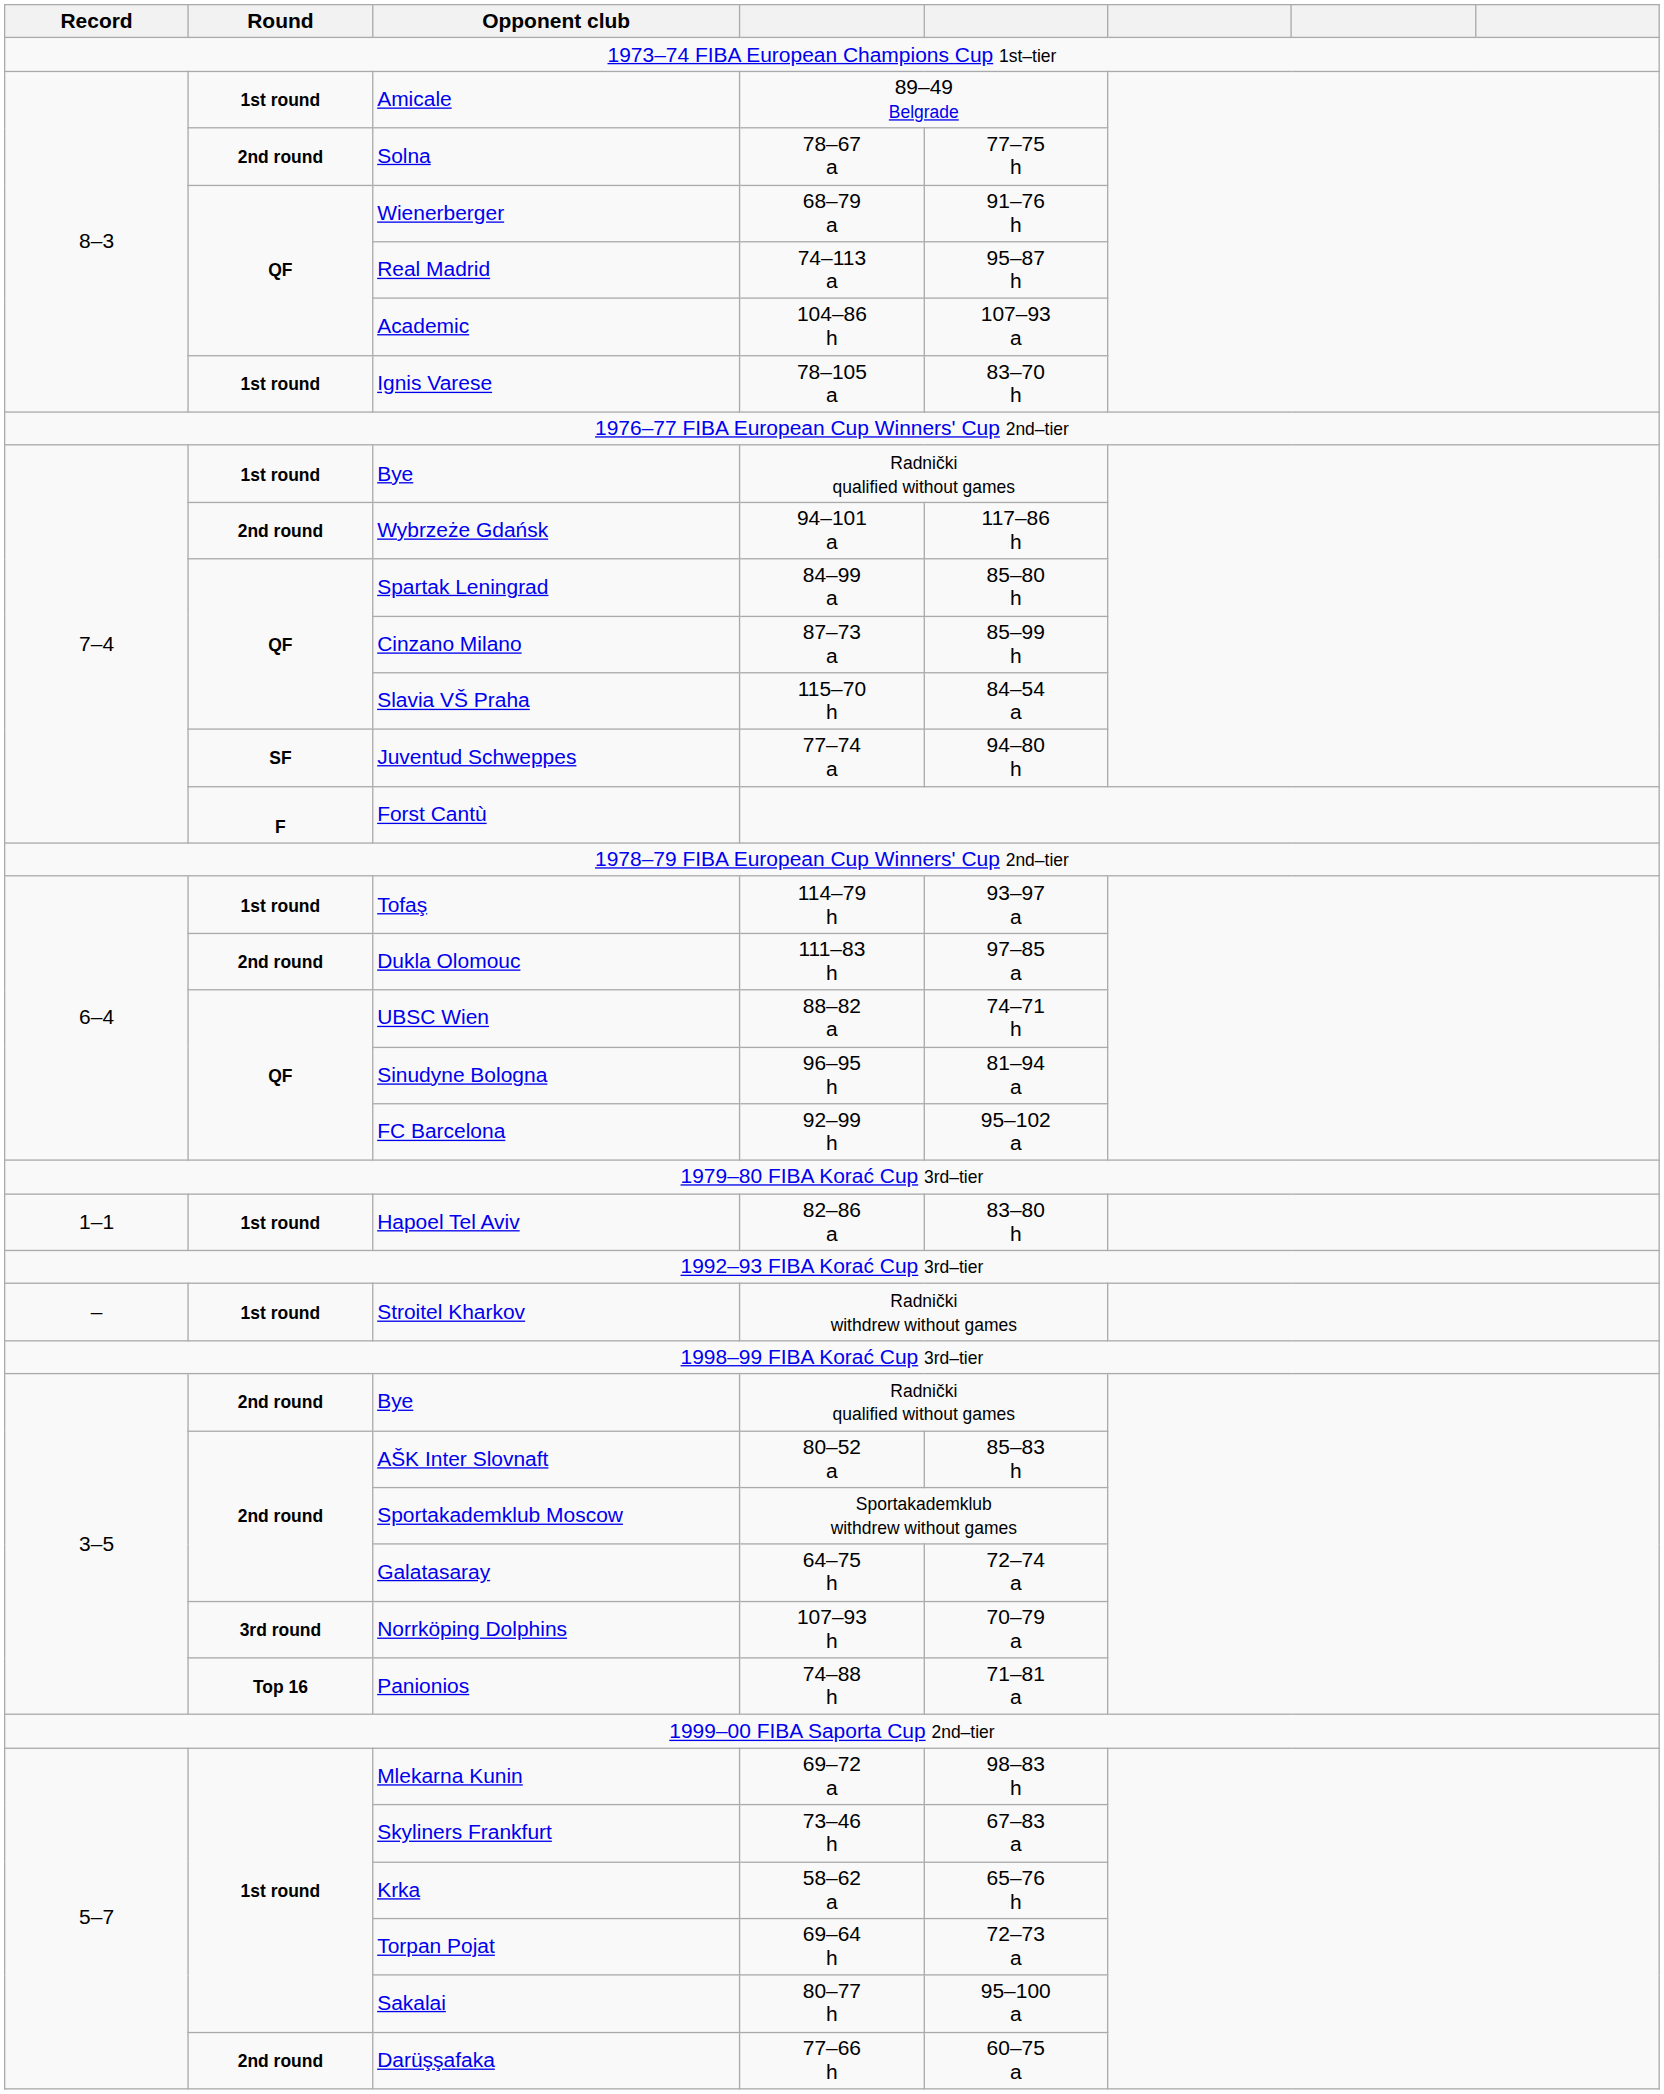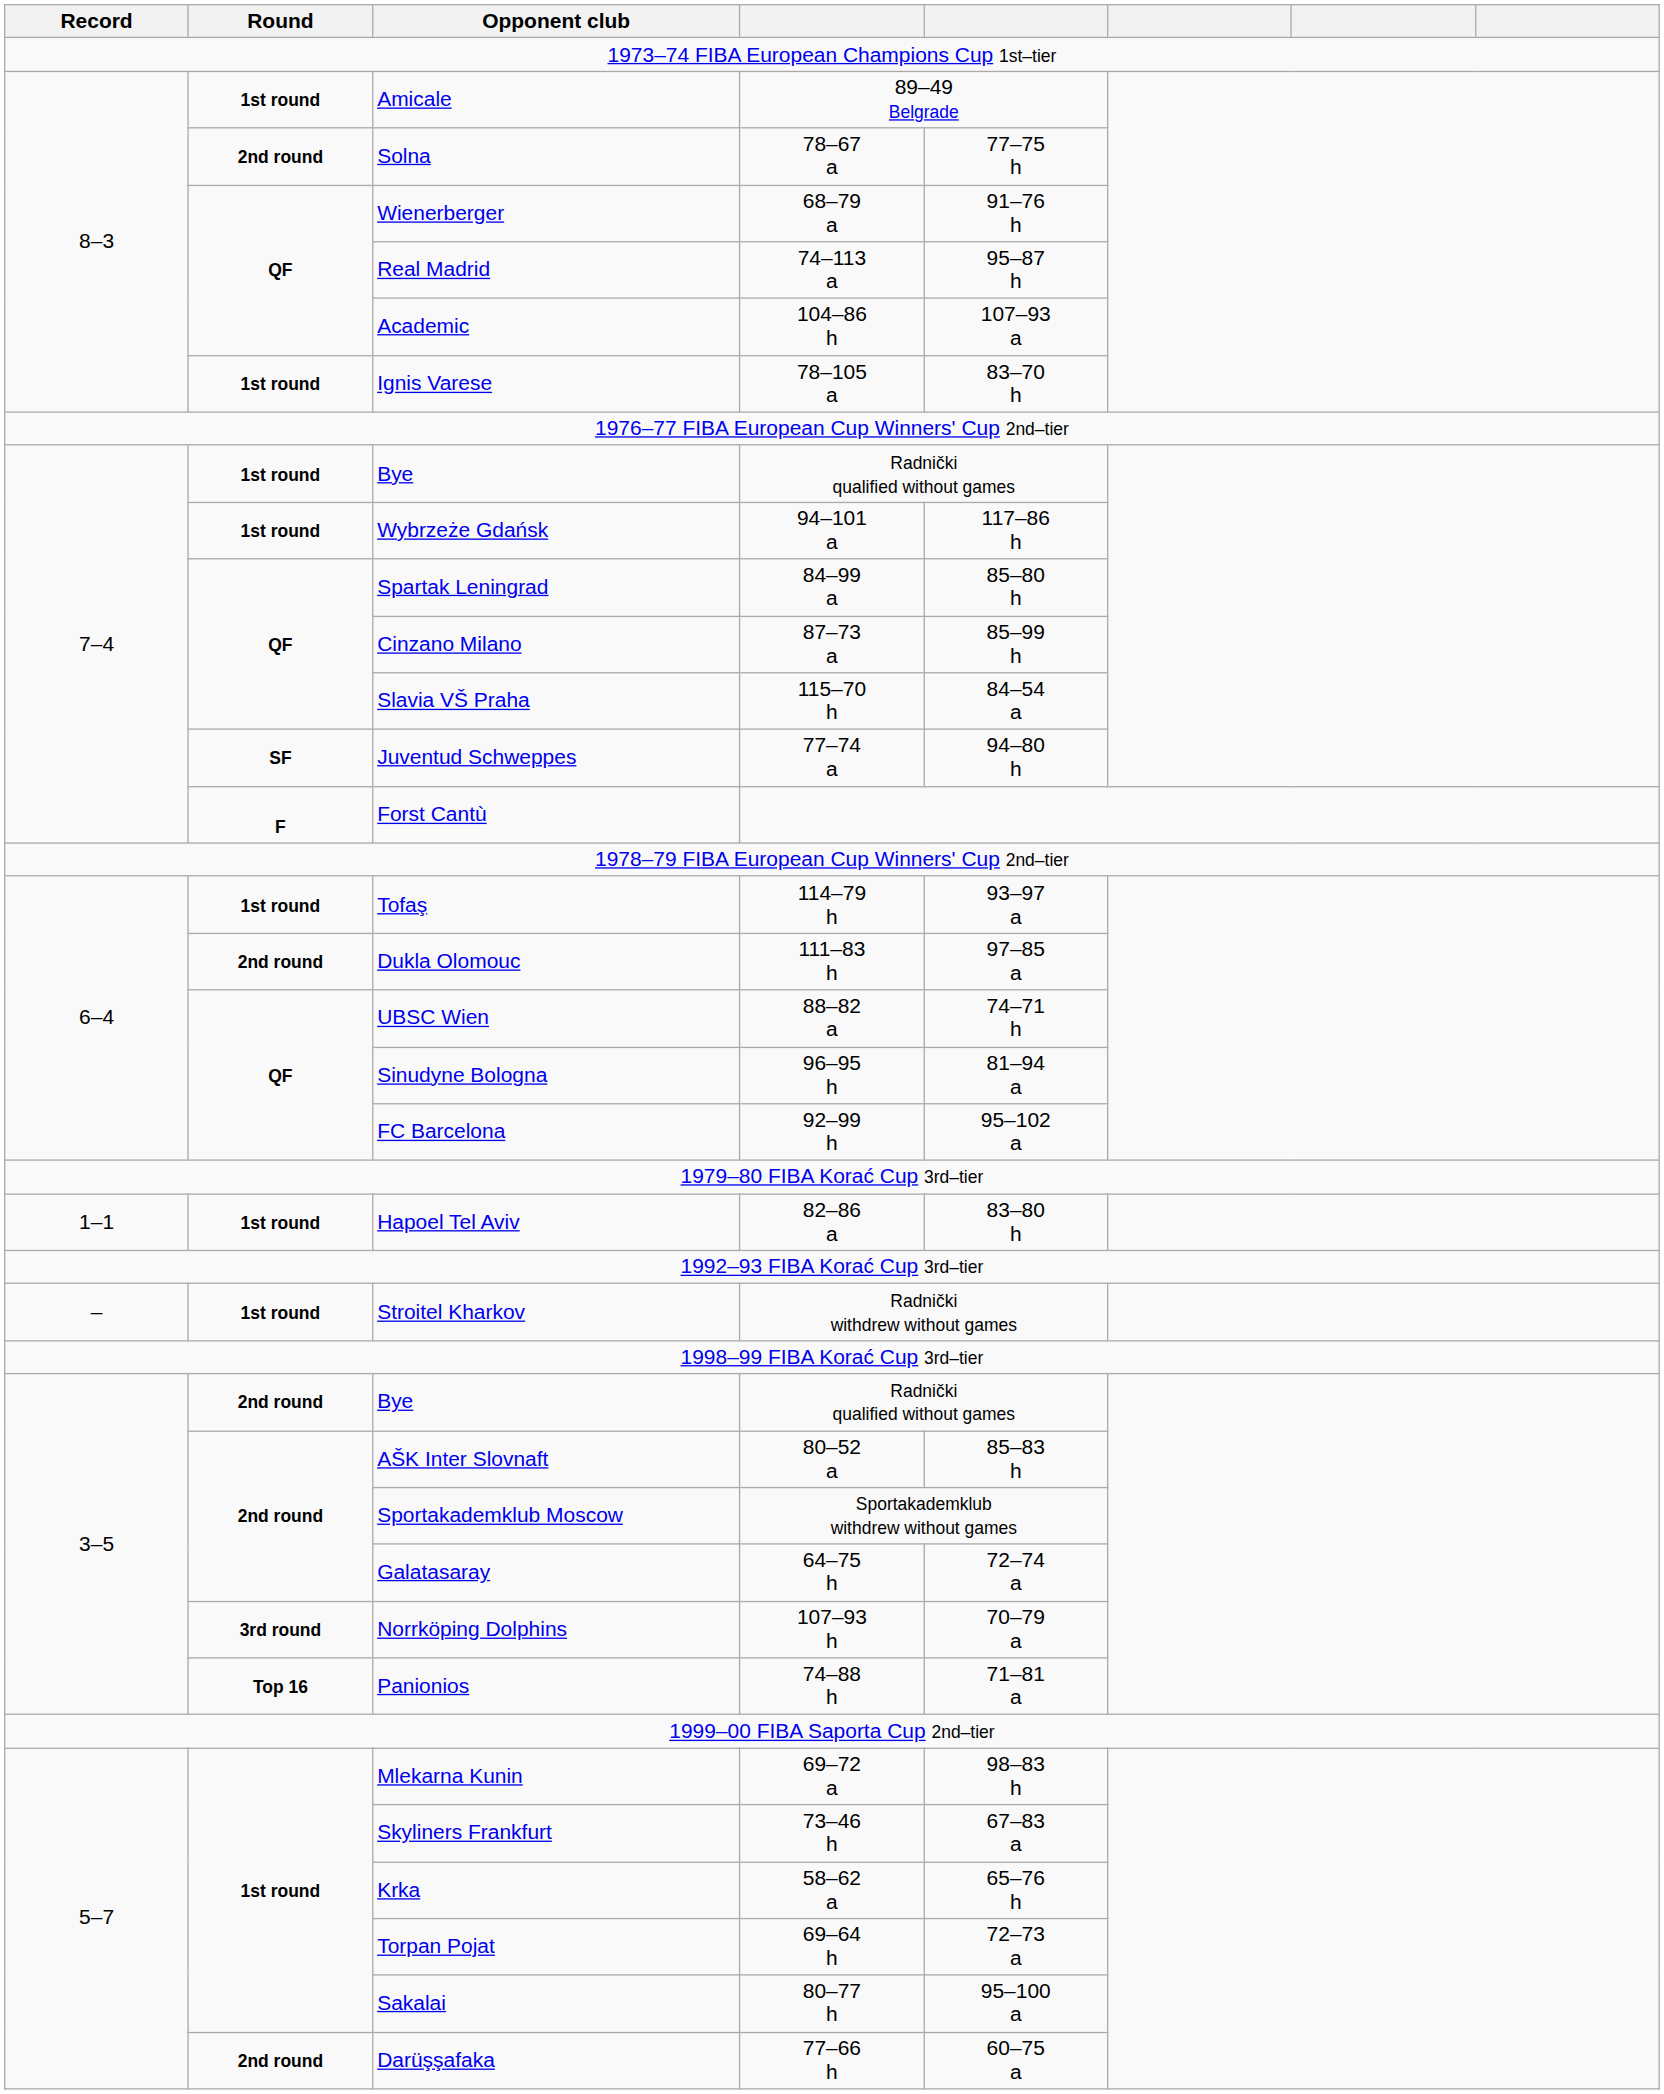 <table class="wikitable" width=100% style="text-align: center;">
 <tr>
 <th width=10%>Record</th>
 <th width=10%>Round</th>
 <th width=20%>Opponent club</th>
 <th width=10%></th>
 <th width=10%></th>
 <th width=10%></th>
 <th width=10%></th>
 <th width=10%></th>
 </tr>
 <tr>
 <td colspan=8><a href='#'>1973–74 FIBA European Champions Cup</a> <small>1st–tier</small></td>
 </tr>
 <tr>
 <td rowspan=6>8–3</td>
 <td><small><strong>1st round</strong></small></td>
 <td align=left> <a href='#'>Amicale</a></td>
 <td colspan=2 style="text-align:center;">89–49<br><small><a href='#'>Belgrade</a></small></td>
 </tr>
 <tr>
 <td><small><strong>2nd round</strong></small></td>
 <td align=left> <a href='#'>Solna</a></td>
 <td>78–67 <br>a</td>
 <td>77–75 <br>h</td>
 </tr>
 <tr>
 <td rowspan=3><small><strong>QF</strong></small></td>
 <td align=left> <a href='#'>Wienerberger</a></td>
 <td>68–79 <br>a</td>
 <td>91–76 <br>h</td>
 </tr>
 <tr>
 <td align=left> <a href='#'>Real Madrid</a></td>
 <td>74–113 <br>a</td>
 <td>95–87 <br>h</td>
 </tr>
 <tr>
 <td align=left> <a href='#'>Academic</a></td>
 <td>104–86 <br>h</td>
 <td>107–93 <br>a</td>
 </tr>
 <tr>
 <td><small><strong>1st round</strong></small></td>
 <td align=left> <a href='#'>Ignis Varese</a></td>
 <td>78–105 <br>a</td>
 <td>83–70 <br>h</td>
 </tr>
 <tr>
 <td colspan=8><a href='#'>1976–77 FIBA European Cup Winners' Cup</a> <small>2nd–tier</small></td>
 </tr>
 <tr>
 <td rowspan=7>7–4</td>
 <td><small><strong>1st round</strong></small></td>
 <td align=left><a href='#'>Bye</a></td>
 <td colspan=2 style="text-align:center;"><small>Radnički <br>qualified without games</small></td>
 </tr>
 <tr>
-<td><small><strong>2nd round</strong></small></td>
+<td><small><strong>1st round</strong></small></td>
 <td align=left> <a href='#'>Wybrzeże Gdańsk</a></td>
 <td>94–101 <br>a</td>
 <td>117–86 <br>h</td>
 </tr>
 <tr>
 <td rowspan=3><small><strong>QF</strong></small></td>
 <td align=left> <a href='#'>Spartak Leningrad</a></td>
 <td>84–99 <br>a</td>
 <td>85–80 <br>h</td>
 </tr>
 <tr>
 <td align=left> <a href='#'>Cinzano Milano</a></td>
 <td>87–73 <br>a</td>
 <td>85–99 <br>h</td>
 </tr>
 <tr>
 <td align=left> <a href='#'>Slavia VŠ Praha</a></td>
 <td>115–70 <br>h</td>
 <td>84–54 <br>a</td>
 </tr>
 <tr>
 <td><small><strong>SF</strong></small></td>
 <td align=left> <a href='#'>Juventud Schweppes</a></td>
 <td>77–74 <br>a</td>
 <td>94–80 <br>h</td>
 </tr>
 <tr>
 <td><br><small><strong>F</strong></small></td>
 <td align=left> <a href='#'>Forst Cantù</a></td>
 <td colspan=5></td>
 </tr>
 <tr>
 <td colspan=8><a href='#'>1978–79 FIBA European Cup Winners' Cup</a> <small>2nd–tier</small></td>
 </tr>
 <tr>
 <td rowspan=5>6–4</td>
 <td><small><strong>1st round</strong></small></td>
 <td align=left> <a href='#'>Tofaş</a></td>
 <td>114–79 <br>h</td>
 <td>93–97 <br>a</td>
 </tr>
 <tr>
 <td><small><strong>2nd round</strong></small></td>
 <td align=left> <a href='#'>Dukla Olomouc</a></td>
 <td>111–83 <br>h</td>
 <td>97–85 <br>a</td>
 </tr>
 <tr>
 <td rowspan=3><small><strong>QF</strong></small></td>
 <td align=left> <a href='#'>UBSC Wien</a></td>
 <td>88–82 <br>a</td>
 <td>74–71 <br>h</td>
 </tr>
 <tr>
 <td align=left> <a href='#'>Sinudyne Bologna</a></td>
 <td>96–95 <br>h</td>
 <td>81–94 <br>a</td>
 </tr>
 <tr>
 <td align=left> <a href='#'>FC Barcelona</a></td>
 <td>92–99 <br>h</td>
 <td>95–102 <br>a</td>
 </tr>
 <tr>
 <td colspan=8><a href='#'>1979–80 FIBA Korać Cup</a> <small>3rd–tier</small></td>
 </tr>
 <tr>
 <td>1–1</td>
 <td><small><strong>1st round</strong></small></td>
 <td align=left> <a href='#'>Hapoel Tel Aviv</a></td>
 <td>82–86 <br>a</td>
 <td>83–80 <br>h</td>
 </tr>
 <tr>
 <td colspan=8><a href='#'>1992–93 FIBA Korać Cup</a> <small>3rd–tier</small></td>
 </tr>
 <tr>
 <td>–</td>
 <td><small><strong>1st round</strong></small></td>
 <td align=left> <a href='#'>Stroitel Kharkov</a></td>
 <td colspan=2 style="text-align:center;"><small>Radnički <br>withdrew without games</small></td>
 </tr>
 <tr>
 <td colspan=8><a href='#'>1998–99 FIBA Korać Cup</a> <small>3rd–tier</small></td>
 </tr>
 <tr>
 <td rowspan=6>3–5</td>
 <td><small><strong>2nd round</strong></small></td>
 <td align=left><a href='#'>Bye</a></td>
 <td colspan=2 style="text-align:center;"><small>Radnički <br>qualified without games</small></td>
 </tr>
 <tr>
 <td rowspan=3><small><strong>2nd round</strong></small></td>
 <td align=left> <a href='#'>AŠK Inter Slovnaft</a></td>
 <td>80–52 <br>a</td>
 <td>85–83 <br>h</td>
 </tr>
 <tr>
 <td align=left> <a href='#'>Sportakademklub Moscow</a></td>
 <td colspan=2 style="text-align:center;"><small>Sportakademklub <br>withdrew without games</small></td>
 </tr>
 <tr>
 <td align=left> <a href='#'>Galatasaray</a></td>
 <td>64–75 <br>h</td>
 <td>72–74 <br>a</td>
 </tr>
 <tr>
 <td><small><strong>3rd round</strong></small></td>
 <td align=left> <a href='#'>Norrköping Dolphins</a></td>
 <td>107–93 <br>h</td>
 <td>70–79 <br>a</td>
 </tr>
 <tr>
 <td><small><strong>Top 16</strong></small></td>
 <td align=left> <a href='#'>Panionios</a></td>
 <td>74–88 <br>h</td>
 <td>71–81 <br>a</td>
 </tr>
 <tr>
 <td colspan=8><a href='#'>1999–00 FIBA Saporta Cup</a> <small>2nd–tier</small></td>
 </tr>
 <tr>
 <td rowspan=6>5–7</td>
 <td rowspan=5><small><strong>1st round</strong></small></td>
 <td align=left> <a href='#'>Mlekarna Kunin</a></td>
 <td>69–72 <br>a</td>
 <td>98–83 <br>h</td>
 </tr>
 <tr>
 <td align=left> <a href='#'>Skyliners Frankfurt</a></td>
 <td>73–46 <br>h</td>
 <td>67–83 <br>a</td>
 </tr>
 <tr>
 <td align=left> <a href='#'>Krka</a></td>
 <td>58–62 <br>a</td>
 <td>65–76 <br>h</td>
 </tr>
 <tr>
 <td align=left> <a href='#'>Torpan Pojat</a></td>
 <td>69–64 <br>h</td>
 <td>72–73 <br>a</td>
 </tr>
 <tr>
 <td align=left> <a href='#'>Sakalai</a></td>
 <td>80–77 <br>h</td>
 <td>95–100 <br>a</td>
 </tr>
 <tr>
 <td><small><strong>2nd round</strong></small></td>
 <td align=left> <a href='#'>Darüşşafaka</a></td>
 <td>77–66 <br>h</td>
 <td>60–75 <br>a</td>
 </tr>
 </table>
